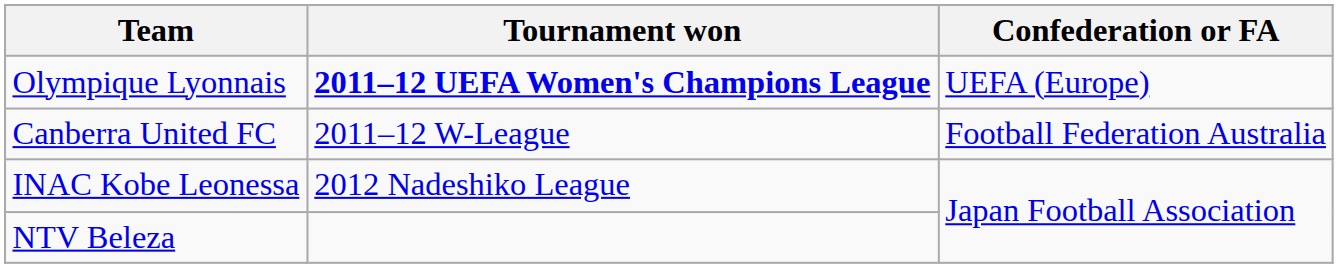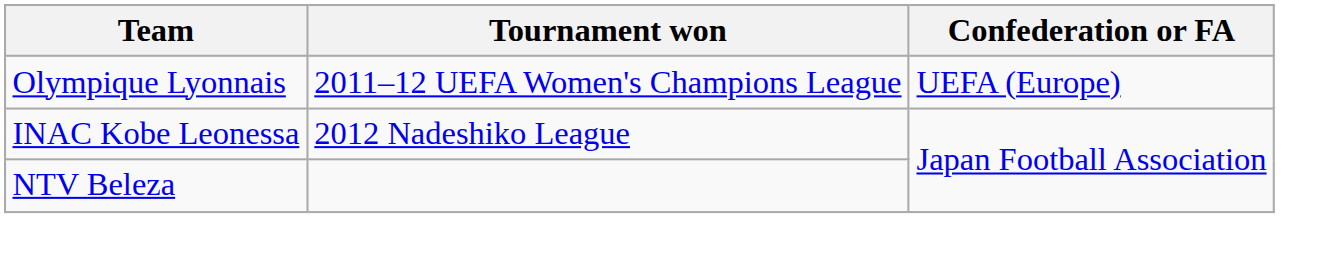 <table class=wikitable>
 <tr>
 <th>Team</th>
 <th>Tournament won</th>
 <th>Confederation or FA</th>
 </tr>
 <tr>
 <td> <a href='#'>Olympique Lyonnais</a></td>
-<td><strong><a href='#'>2011–12 UEFA Women's Champions League</a></strong></td>
+<td><a href='#'>2011–12 UEFA Women's Champions League</a></td>
 <td><a href='#'>UEFA (Europe)</a></td>
-</tr>
-<tr>
-<td> <a href='#'>Canberra United FC</a></td>
-<td><a href='#'>2011–12 W-League</a></td>
-<td><a href='#'>Football Federation Australia</a></td>
 </tr>
 <tr>
 <td> <a href='#'>INAC Kobe Leonessa</a></td>
 <td><a href='#'>2012 Nadeshiko League</a></td>
 <td rowspan=2><a href='#'>Japan Football Association</a></td>
 </tr>
 <tr>
 <td> <a href='#'>NTV Beleza</a></td>
 <td></td>
 </tr>
 </table>
